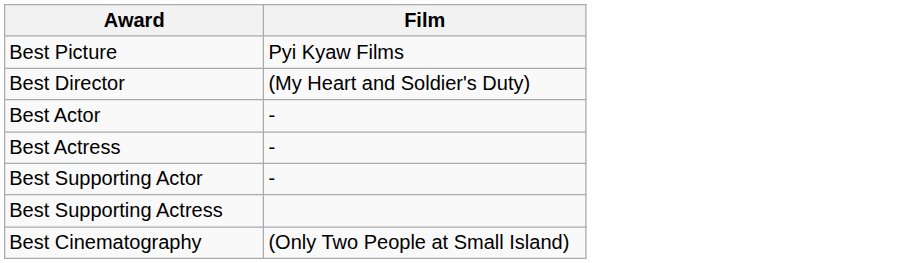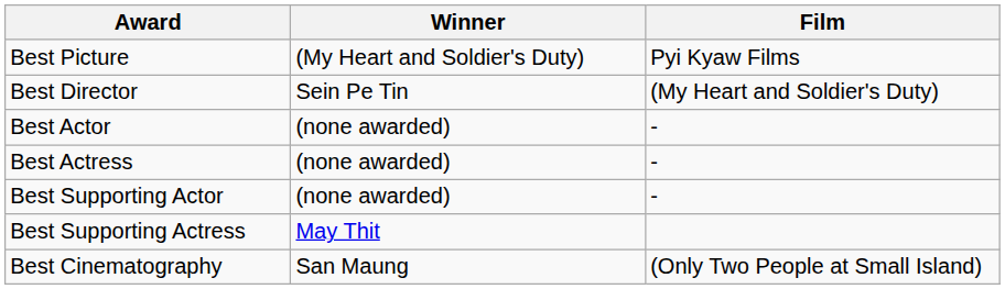 <table class="wikitable">
 <tr>
 <th width="200"><strong>Award</strong></th>
+<th width="250"><strong>Winner</strong></th>
 <th width="250"><strong>Film</strong></th>
 </tr>
 <tr>
 <td>Best Picture</td>
+<td> (My Heart and Soldier's Duty)</td>
 <td>Pyi Kyaw Films</td>
 </tr>
 <tr>
 <td>Best Director</td>
+<td>Sein Pe Tin</td>
 <td> (My Heart and Soldier's Duty)</td>
 </tr>
 <tr>
 <td>Best Actor</td>
+<td>(none awarded)</td>
 <td>-</td>
 </tr>
 <tr>
 <td>Best Actress</td>
+<td>(none awarded)</td>
 <td>-</td>
 </tr>
 <tr>
 <td>Best Supporting Actor</td>
+<td>(none awarded)</td>
 <td>-</td>
 </tr>
 <tr>
 <td>Best Supporting Actress</td>
+<td><a href='#'>May Thit</a></td>
 <td></td>
 </tr>
 <tr>
 <td>Best Cinematography</td>
+<td>San Maung</td>
 <td> (Only Two People at Small Island)</td>
 </tr>
 </table>
